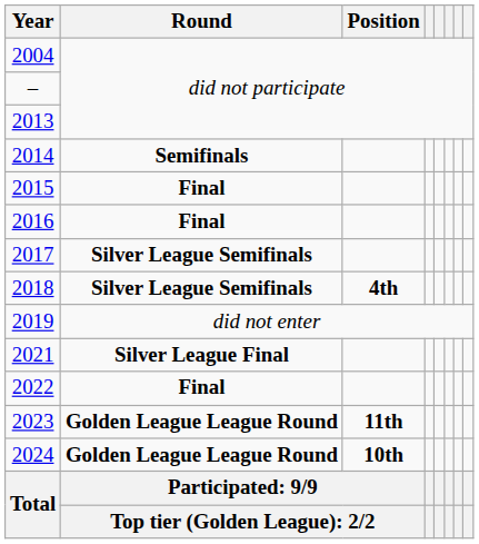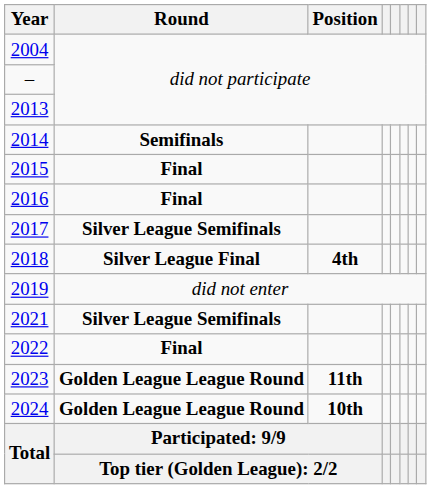 <table class="wikitable" style="text-align:center">
 <tr>
 <th>Year</th>
 <th>Round</th>
 <th>Position</th>
 <th></th>
 <th></th>
 <th></th>
 <th></th>
 <th></th>
 </tr>
 <tr>
 <td> <a href='#'>2004</a></td>
 <td colspan="7" rowspan="3"><em>did not participate</em></td>
 </tr>
 <tr>
 <td>–</td>
 </tr>
 <tr>
 <td> <a href='#'>2013</a></td>
 </tr>
 <tr>
 <td> <a href='#'>2014</a></td>
 <td><strong>Semifinals</strong></td>
 <td></td>
 <td></td>
 <td></td>
 <td></td>
 <td></td>
 <td></td>
 </tr>
 <tr>
 <td> <a href='#'>2015</a></td>
 <td><strong>Final</strong></td>
 <td></td>
 <td></td>
 <td></td>
 <td></td>
 <td></td>
 <td></td>
 </tr>
 <tr>
 <td> <a href='#'>2016</a></td>
 <td><strong>Final</strong></td>
 <td></td>
 <td></td>
 <td></td>
 <td></td>
 <td></td>
 <td></td>
 </tr>
 <tr>
 <td> <a href='#'>2017</a></td>
 <td><strong>Silver League Semifinals</strong></td>
 <td></td>
 <td></td>
 <td></td>
 <td></td>
 <td></td>
 <td></td>
 </tr>
 <tr>
 <td> <a href='#'>2018</a></td>
-<td><strong>Silver League Semifinals</strong></td>
+<td><strong>Silver League Final</strong></td>
 <td><strong>4th</strong></td>
 <td></td>
 <td></td>
 <td></td>
 <td></td>
 <td></td>
 </tr>
 <tr>
 <td> <a href='#'>2019</a></td>
 <td colspan="7"><em>did not enter</em></td>
 </tr>
 <tr>
 <td> <a href='#'>2021</a></td>
-<td><strong>Silver League Final</strong></td>
+<td><strong>Silver League Semifinals</strong></td>
 <td></td>
 <td></td>
 <td></td>
 <td></td>
 <td></td>
 <td></td>
 </tr>
 <tr>
 <td> <a href='#'>2022</a></td>
 <td><strong>Final</strong></td>
 <td></td>
 <td></td>
 <td></td>
 <td></td>
 <td></td>
 <td></td>
 </tr>
 <tr>
 <td> <a href='#'>2023</a></td>
 <td><strong>Golden League League Round</strong></td>
 <td><strong>11th</strong></td>
 <td></td>
 <td></td>
 <td></td>
 <td></td>
 <td></td>
 </tr>
 <tr>
 <td> <a href='#'>2024</a></td>
 <td><strong>Golden League League Round</strong></td>
 <td><strong>10th</strong></td>
 <td></td>
 <td></td>
 <td></td>
 <td></td>
 <td></td>
 </tr>
 <tr>
 <th rowspan=2>Total</th>
 <th colspan=2>Participated: 9/9</th>
 <th></th>
 <th></th>
 <th></th>
 <th></th>
 <th></th>
 </tr>
 <tr>
 <th colspan=2>Top tier (Golden League): 2/2</th>
 <th></th>
 <th></th>
 <th></th>
 <th></th>
 <th></th>
 </tr>
 </table>
